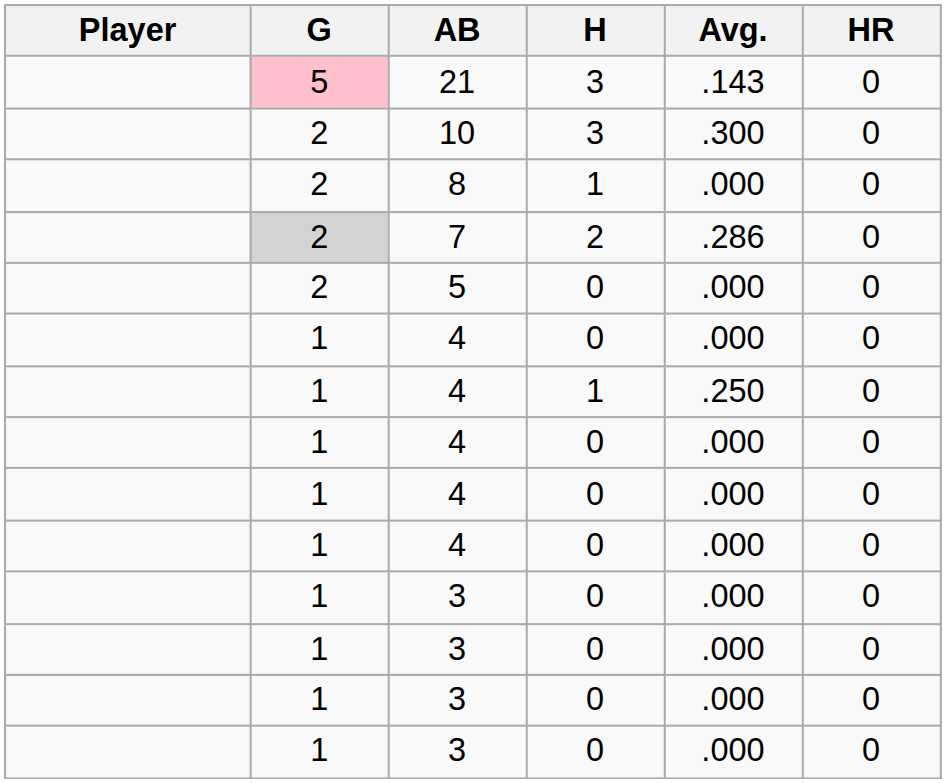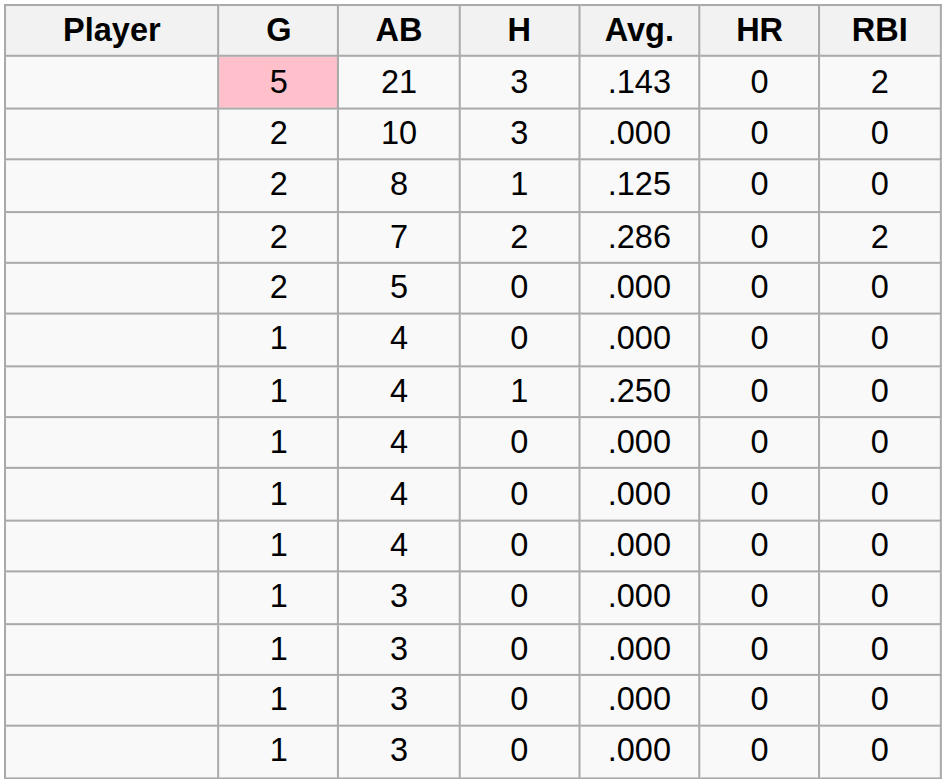 <table class="wikitable sortable">
 <tr>
 <th bgcolor="#DDDDFF" width="16%">Player</th>
 <th bgcolor="#DDDDFF" width="9%">G</th>
 <th bgcolor="#DDDDFF" width="9%">AB</th>
 <th bgcolor="#DDDDFF" width="9%">H</th>
 <th bgcolor="#DDDDFF" width="9%">Avg.</th>
 <th bgcolor="#DDDDFF" width="9%">HR</th>
+<th bgcolor="#DDDDFF" width="9%">RBI</th>
 </tr>
 <tr align="center">
 <td></td>
 <td style="background: pink;">5</td>
 <td>21</td>
 <td>3</td>
 <td>.143</td>
 <td>0</td>
+<td>2</td>
 </tr>
 <tr align="center">
 <td></td>
 <td>2</td>
 <td>10</td>
 <td>3</td>
-<td>.300</td>
+<td>.000</td>
+<td>0</td>
 <td>0</td>
 </tr>
 <tr align="center">
 <td></td>
 <td>2</td>
 <td>8</td>
 <td>1</td>
-<td>.000</td>
+<td>.125</td>
+<td>0</td>
 <td>0</td>
 </tr>
 <tr align="center">
 <td></td>
-<td style="background: lightgrey;">2</td>
+<td>2</td>
 <td>7</td>
 <td>2</td>
 <td>.286</td>
 <td>0</td>
+<td>2</td>
 </tr>
 <tr align="center">
 <td></td>
 <td>2</td>
 <td>5</td>
 <td>0</td>
 <td>.000</td>
+<td>0</td>
 <td>0</td>
 </tr>
 <tr align="center">
 <td></td>
 <td>1</td>
 <td>4</td>
 <td>0</td>
 <td>.000</td>
 <td>0</td>
+<td>0</td>
 </tr>
 <tr align="center">
 <td></td>
 <td>1</td>
 <td>4</td>
 <td>1</td>
 <td>.250</td>
+<td>0</td>
 <td>0</td>
 </tr>
 <tr align="center">
 <td></td>
 <td>1</td>
 <td>4</td>
 <td>0</td>
 <td>.000</td>
 <td>0</td>
-</tr>
-<tr align="center">
-<td></td>
-<td>1</td>
-<td>4</td>
-<td>0</td>
-<td>.000</td>
 <td>0</td>
 </tr>
 <tr align="center">
 <td></td>
 <td>1</td>
 <td>4</td>
 <td>0</td>
 <td>.000</td>
 <td>0</td>
+<td>0</td>
 </tr>
 <tr align="center">
 <td></td>
 <td>1</td>
-<td>3</td>
+<td>4</td>
 <td>0</td>
 <td>.000</td>
+<td>0</td>
 <td>0</td>
 </tr>
 <tr align="center">
 <td></td>
 <td>1</td>
 <td>3</td>
 <td>0</td>
 <td>.000</td>
 <td>0</td>
-</tr>
-<tr align="center">
-<td></td>
-<td>1</td>
-<td>3</td>
-<td>0</td>
-<td>.000</td>
 <td>0</td>
 </tr>
 <tr align="center">
 <td></td>
 <td>1</td>
 <td>3</td>
 <td>0</td>
 <td>.000</td>
 <td>0</td>
+<td>0</td>
+</tr>
+<tr align="center">
+<td></td>
+<td>1</td>
+<td>3</td>
+<td>0</td>
+<td>.000</td>
+<td>0</td>
+<td>0</td>
+</tr>
+<tr align="center">
+<td></td>
+<td>1</td>
+<td>3</td>
+<td>0</td>
+<td>.000</td>
+<td>0</td>
+<td>0</td>
 </tr>
 </table>
